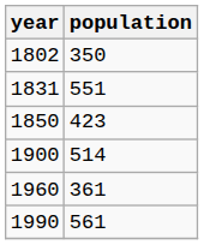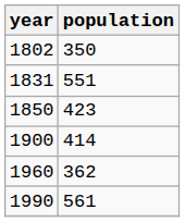 <table class="wikitable">
 <tr>
 <th>year</th>
 <th>population</th>
 </tr>
 <tr>
 <td>1802</td>
 <td>350</td>
 </tr>
 <tr>
 <td>1831</td>
 <td>551</td>
 </tr>
 <tr>
 <td>1850</td>
 <td>423</td>
 </tr>
 <tr>
 <td>1900</td>
-<td>514</td>
+<td>414</td>
 </tr>
 <tr>
 <td>1960</td>
-<td>361</td>
+<td>362</td>
 </tr>
 <tr>
 <td>1990</td>
 <td>561</td>
 </tr>
 <tr>
 </tr>
 </table>
